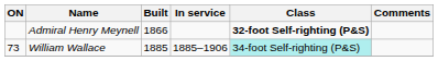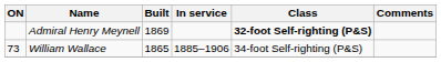 <table class="wikitable">
 <tr>
 <th>ON</th>
 <th>Name</th>
 <th>Built</th>
 <th>In service</th>
 <th>Class</th>
 <th>Comments</th>
 </tr>
 <tr>
 <td></td>
 <td><em>Admiral Henry Meynell</em></td>
-<td>1866</td>
+<td>1869</td>
 <td></td>
 <td><strong>32-foot Self-righting (P&S)</strong></td>
 <td></td>
 </tr>
 <tr>
 <td>73</td>
 <td><em>William Wallace</em></td>
-<td>1885</td>
+<td>1865</td>
 <td>1885–1906</td>
-<td style="background: paleturquoise;">34-foot Self-righting (P&S)</td>
+<td>34-foot Self-righting (P&S)</td>
 <td></td>
 </tr>
 <tr>
 </tr>
 </table>
